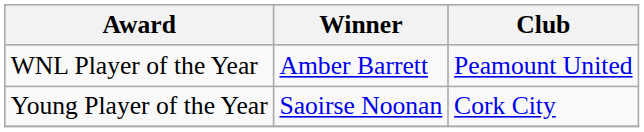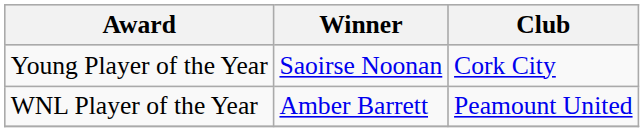 <table class="wikitable">
 <tr>
 <th>Award</th>
 <th>Winner</th>
 <th>Club</th>
 </tr>
 <tr>
+<td>Young Player of the Year</td>
+<td><a href='#'>Saoirse Noonan</a></td>
+<td><a href='#'>Cork City</a></td>
+</tr>
+<tr>
 <td>WNL Player of the Year</td>
 <td><a href='#'>Amber Barrett</a></td>
 <td><a href='#'>Peamount United</a></td>
 </tr>
 <tr>
-<td>Young Player of the Year</td>
-<td><a href='#'>Saoirse Noonan</a></td>
-<td><a href='#'>Cork City</a></td>
-</tr>
-<tr>
 </tr>
 </table>
